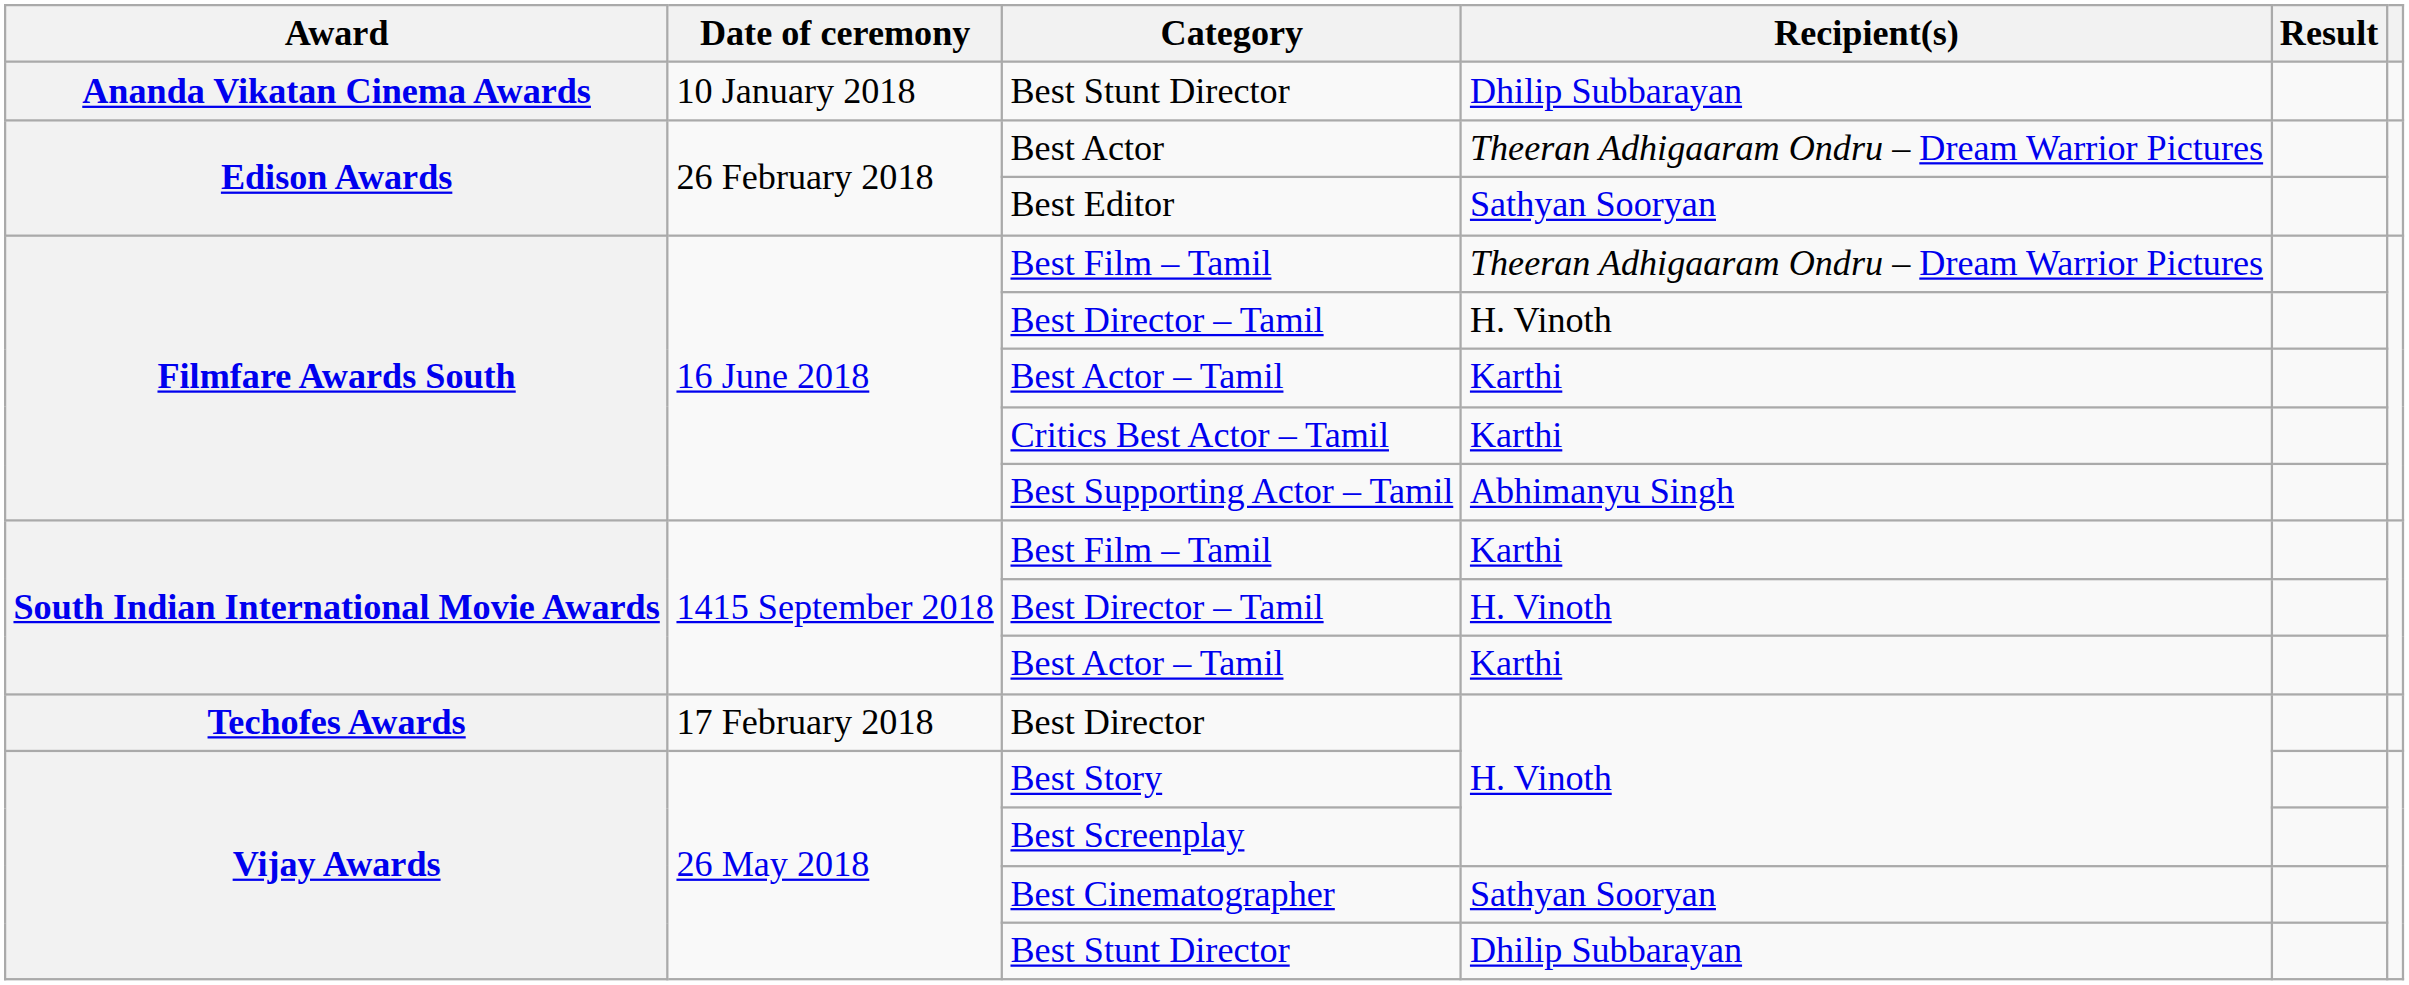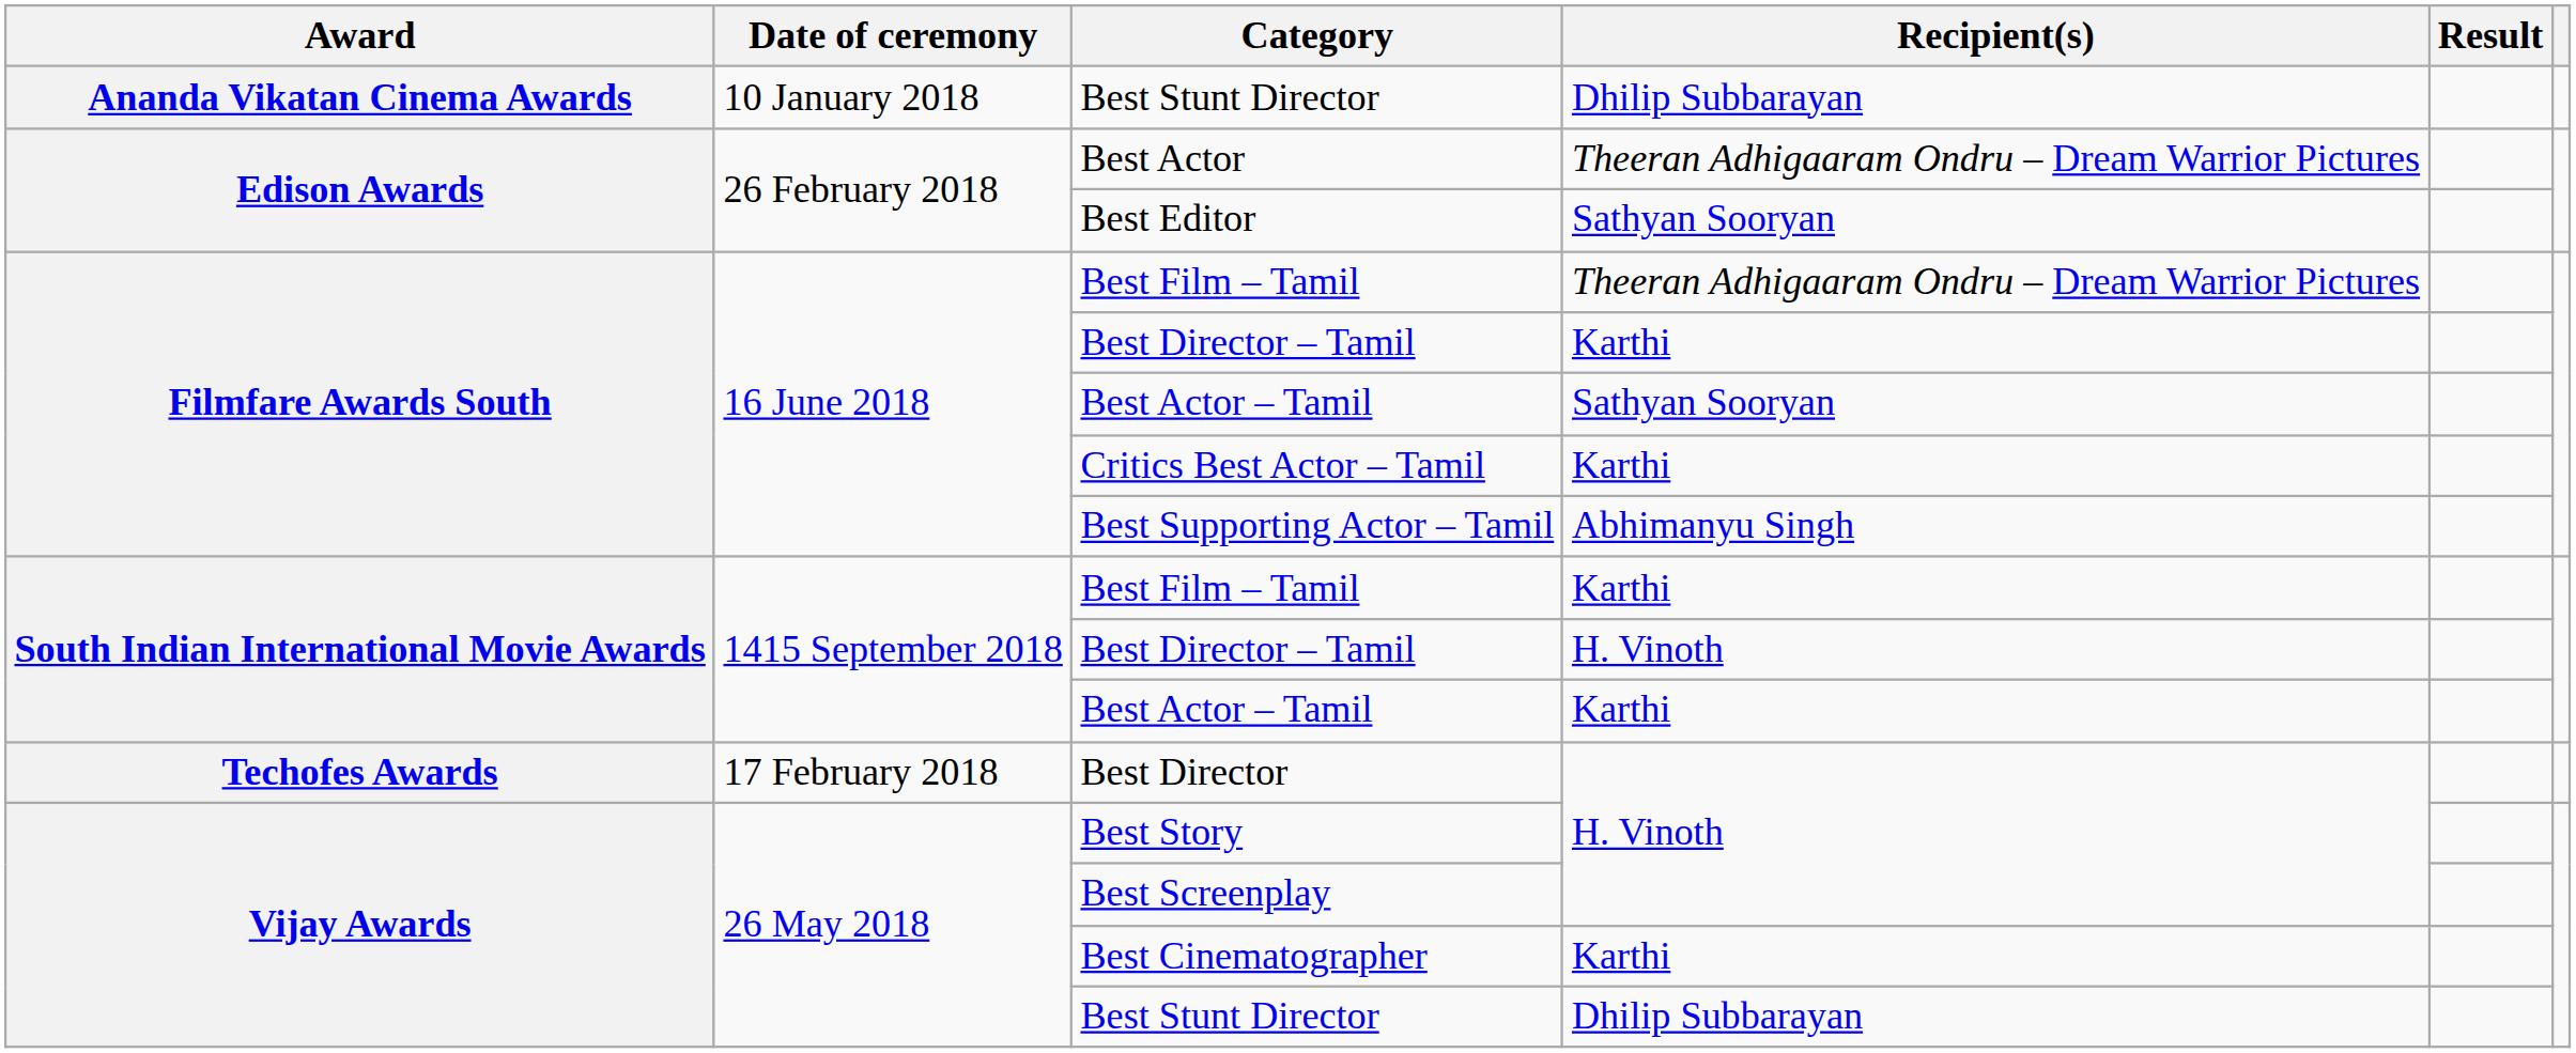 <table class="wikitable plainrowheaders sortable">
 <tr>
 <th scope="col">Award</th>
 <th scope="col">Date of ceremony</th>
 <th scope="col">Category</th>
 <th scope="col">Recipient(s)</th>
 <th scope="col">Result</th>
 <th scope="col" class="unsortable"></th>
 </tr>
 <tr>
 <th scope="row"><a href='#'>Ananda Vikatan Cinema Awards</a></th>
 <td>10 January 2018</td>
 <td>Best Stunt Director</td>
 <td><a href='#'>Dhilip Subbarayan</a></td>
 <td></td>
 <td style="text-align:center;"><br></td>
 </tr>
 <tr>
 <th rowspan="2" scope="row"><a href='#'>Edison Awards</a></th>
 <td rowspan="2">26 February 2018</td>
 <td>Best Actor</td>
 <td><em>Theeran Adhigaaram Ondru</em> – <a href='#'>Dream Warrior Pictures</a></td>
 <td></td>
 <td rowspan="2" style="text-align:center;"></td>
 </tr>
 <tr>
 <td>Best Editor</td>
 <td><a href='#'>Sathyan Sooryan</a></td>
 <td></td>
 </tr>
 <tr>
 <th rowspan="5" scope="row"><a href='#'>Filmfare Awards South</a></th>
 <td rowspan="5"><a href='#'>16 June 2018</a></td>
 <td><a href='#'>Best Film – Tamil</a></td>
 <td><em>Theeran Adhigaaram Ondru</em> – <a href='#'>Dream Warrior Pictures</a></td>
 <td></td>
 <td rowspan="5" style="text-align:center;"><br></td>
 </tr>
 <tr>
 <td><a href='#'>Best Director – Tamil</a></td>
-<td>H. Vinoth</td>
+<td><a href='#'>Karthi</a></td>
 <td></td>
 </tr>
 <tr>
 <td><a href='#'>Best Actor – Tamil</a></td>
-<td><a href='#'>Karthi</a></td>
+<td><a href='#'>Sathyan Sooryan</a></td>
 <td></td>
 </tr>
 <tr>
 <td><a href='#'>Critics Best Actor – Tamil</a></td>
 <td><a href='#'>Karthi</a></td>
 <td></td>
 </tr>
 <tr>
 <td><a href='#'>Best Supporting Actor – Tamil</a></td>
 <td><a href='#'>Abhimanyu Singh</a></td>
 <td></td>
 </tr>
 <tr>
 <th rowspan="3" scope="row"><a href='#'>South Indian International Movie Awards</a></th>
 <td rowspan="3"><a href='#'>1415 September 2018</a></td>
 <td><a href='#'>Best Film – Tamil</a></td>
 <td><a href='#'>Karthi</a></td>
 <td></td>
 <td rowspan="3" style="text-align:center;"><br></td>
 </tr>
 <tr>
 <td><a href='#'>Best Director – Tamil</a></td>
 <td><a href='#'>H. Vinoth</a></td>
 <td></td>
 </tr>
 <tr>
 <td><a href='#'>Best Actor – Tamil</a></td>
 <td><a href='#'>Karthi</a></td>
 <td></td>
 </tr>
 <tr>
 <th scope="row"><a href='#'>Techofes Awards</a></th>
 <td>17 February 2018</td>
 <td>Best Director</td>
 <td rowspan="3"><a href='#'>H. Vinoth</a></td>
 <td></td>
 <td style="text-align:center;"><br></td>
 </tr>
 <tr>
 <th rowspan="4" scope="row"><a href='#'>Vijay Awards</a></th>
 <td rowspan="4"><a href='#'>26 May 2018</a></td>
 <td><a href='#'>Best Story</a></td>
 <td></td>
 <td rowspan="4" style="text-align:center;"></td>
 </tr>
 <tr>
 <td><a href='#'>Best Screenplay</a></td>
 <td></td>
 </tr>
 <tr>
 <td><a href='#'>Best Cinematographer</a></td>
-<td><a href='#'>Sathyan Sooryan</a></td>
+<td><a href='#'>Karthi</a></td>
 <td></td>
 </tr>
 <tr>
 <td><a href='#'>Best Stunt Director</a></td>
 <td><a href='#'>Dhilip Subbarayan</a></td>
 <td></td>
 </tr>
 </table>
